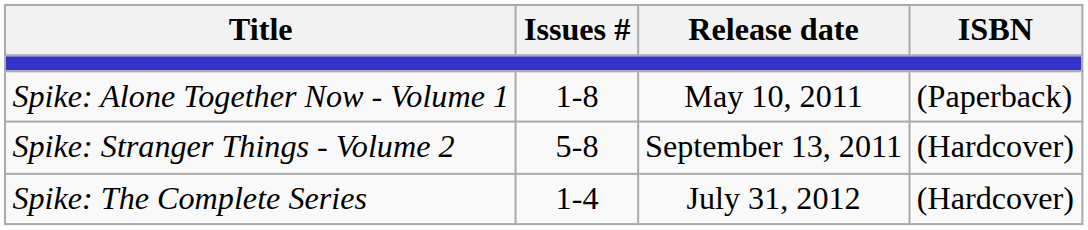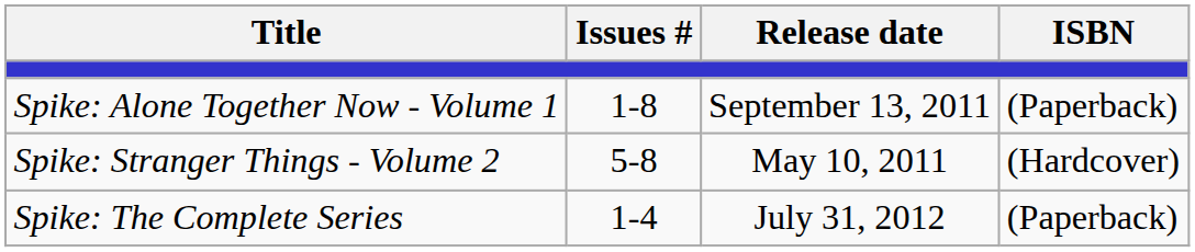 <table class="wikitable">
 <tr>
 <th><strong>Title</strong></th>
 <th>Issues #</th>
 <th>Release date</th>
 <th>ISBN</th>
 </tr>
 <tr>
 <td colspan="6" style="background:#33c;"></td>
 </tr>
 <tr>
 <td><em>Spike: Alone Together Now - Volume 1</em></td>
 <td style="text-align:center;">1-8</td>
-<td style="text-align:center;">May 10, 2011</td>
+<td style="text-align:center;">September 13, 2011</td>
 <td> (Paperback)</td>
 </tr>
 <tr>
 <td><em>Spike: Stranger Things - Volume 2</em></td>
 <td style="text-align:center;">5-8</td>
-<td style="text-align:center;">September 13, 2011</td>
+<td style="text-align:center;">May 10, 2011</td>
 <td> (Hardcover)</td>
 </tr>
 <tr>
 <td><em>Spike: The Complete Series</em></td>
 <td style="text-align:center;">1-4</td>
 <td style="text-align:center;">July 31, 2012</td>
-<td> (Hardcover)</td>
+<td> (Paperback)</td>
 </tr>
 </table>
